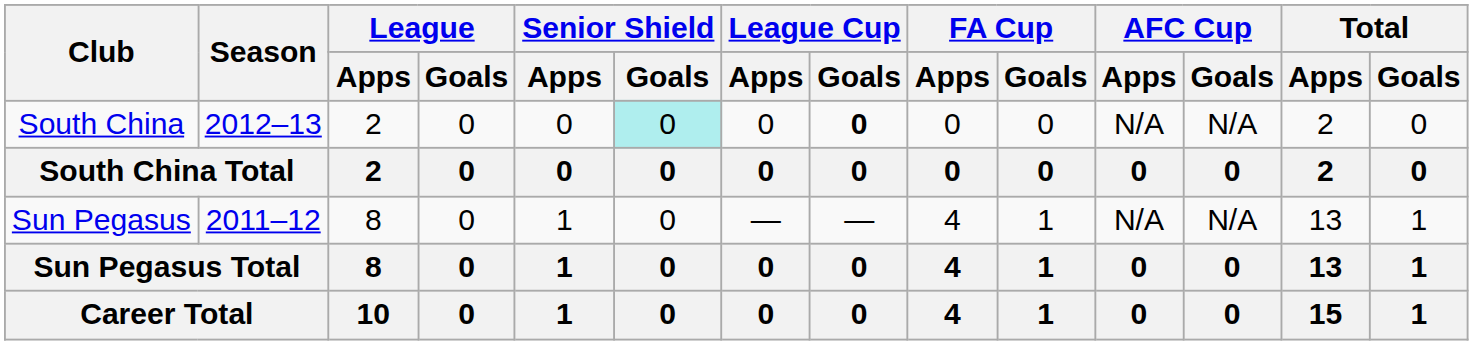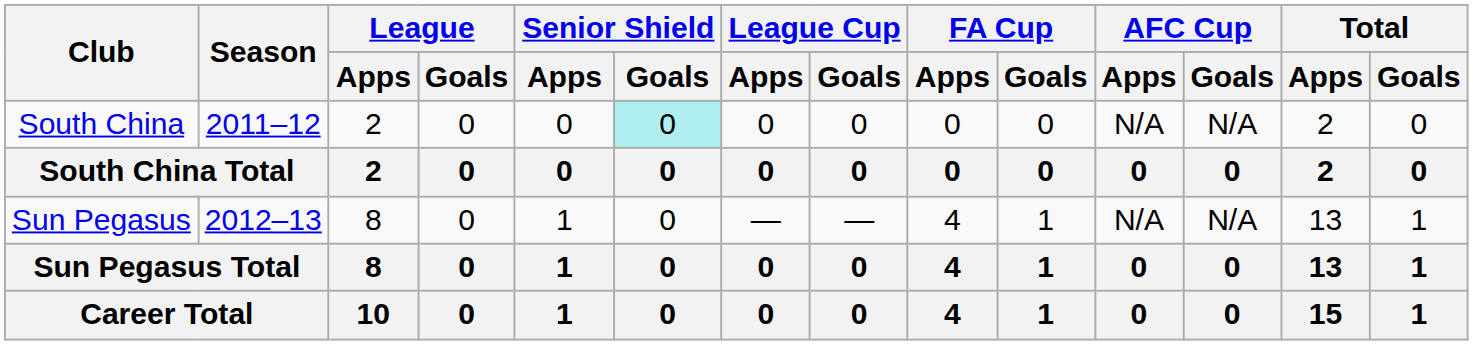 <table class="wikitable" style="text-align: center;">
 <tr>
 <th rowspan="2">Club</th>
 <th rowspan="2">Season</th>
 <th colspan="2"><a href='#'>League</a></th>
 <th colspan="2"><a href='#'>Senior Shield</a></th>
 <th colspan="2"><a href='#'>League Cup</a></th>
 <th colspan="2"><a href='#'>FA Cup</a></th>
 <th colspan="2"><a href='#'>AFC Cup</a></th>
 <th colspan="2">Total</th>
 </tr>
 <tr>
 <th>Apps</th>
 <th>Goals</th>
 <th>Apps</th>
 <th>Goals</th>
 <th>Apps</th>
 <th>Goals</th>
 <th>Apps</th>
 <th>Goals</th>
 <th>Apps</th>
 <th>Goals</th>
 <th>Apps</th>
 <th>Goals</th>
 </tr>
 <tr>
 <td rowspan="1" valign="top"><a href='#'>South China</a></td>
-<td><a href='#'>2012–13</a></td>
+<td><a href='#'>2011–12</a></td>
 <td>2</td>
 <td>0</td>
 <td>0</td>
 <td style="background: paleturquoise;">0</td>
 <td>0</td>
-<td><strong>0</strong></td>
+<td>0</td>
 <td>0</td>
 <td>0</td>
 <td>N/A</td>
 <td>N/A</td>
 <td>2</td>
 <td>0</td>
 </tr>
 <tr>
 <th colspan="2">South China Total</th>
 <th>2</th>
 <th>0</th>
 <th>0</th>
 <th>0</th>
 <th>0</th>
 <th>0</th>
 <th>0</th>
 <th>0</th>
 <th>0</th>
 <th>0</th>
 <th>2</th>
 <th>0</th>
 </tr>
 <tr>
 <td rowspan="1" valign="top"><a href='#'>Sun Pegasus</a></td>
-<td><a href='#'>2011–12</a></td>
+<td><a href='#'>2012–13</a></td>
 <td>8</td>
 <td>0</td>
 <td>1</td>
 <td>0</td>
 <td>—</td>
 <td>—</td>
 <td>4</td>
 <td>1</td>
 <td>N/A</td>
 <td>N/A</td>
 <td>13</td>
 <td>1</td>
 </tr>
 <tr>
 <th colspan="2">Sun Pegasus Total</th>
 <th>8</th>
 <th>0</th>
 <th>1</th>
 <th>0</th>
 <th>0</th>
 <th>0</th>
 <th>4</th>
 <th>1</th>
 <th>0</th>
 <th>0</th>
 <th>13</th>
 <th>1</th>
 </tr>
 <tr>
 <th colspan="2">Career Total</th>
 <th>10</th>
 <th>0</th>
 <th>1</th>
 <th>0</th>
 <th>0</th>
 <th>0</th>
 <th>4</th>
 <th>1</th>
 <th>0</th>
 <th>0</th>
 <th>15</th>
 <th>1</th>
 </tr>
 </table>
